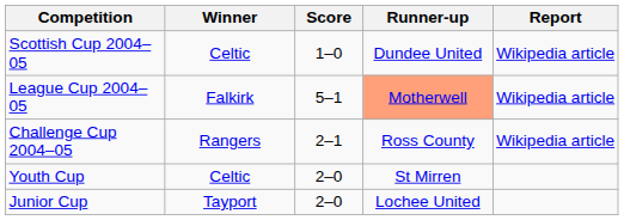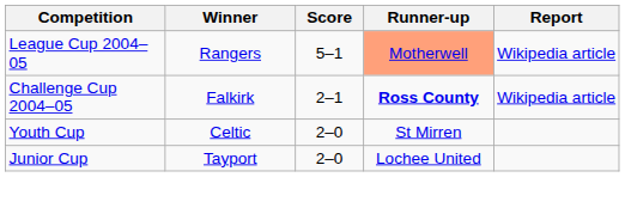 <table class="wikitable" style="text-align: center;">
 <tr>
 <th width=150>Competition</th>
 <th width=120>Winner</th>
 <th width=60>Score</th>
 <th width=120>Runner-up</th>
 <th>Report</th>
 </tr>
 <tr>
-<td align=left><a href='#'>Scottish Cup 2004–05</a></td>
-<td><a href='#'>Celtic</a></td>
-<td>1–0</td>
-<td><a href='#'>Dundee United</a></td>
-<td><a href='#'>Wikipedia article</a></td>
-</tr>
-<tr>
 <td align=left><a href='#'>League Cup 2004–05</a></td>
-<td><a href='#'>Falkirk</a></td>
+<td><a href='#'>Rangers</a></td>
 <td>5–1</td>
 <td style="background: lightsalmon;"><a href='#'>Motherwell</a></td>
 <td><a href='#'>Wikipedia article</a></td>
 </tr>
 <tr>
 <td align=left><a href='#'>Challenge Cup 2004–05</a></td>
-<td><a href='#'>Rangers</a></td>
+<td><a href='#'>Falkirk</a></td>
 <td>2–1</td>
-<td><a href='#'>Ross County</a></td>
+<td><strong><a href='#'>Ross County</a></strong></td>
 <td><a href='#'>Wikipedia article</a></td>
 </tr>
 <tr>
 <td align=left><a href='#'>Youth Cup</a></td>
 <td><a href='#'>Celtic</a></td>
 <td>2–0</td>
 <td><a href='#'>St Mirren</a></td>
 <td></td>
 </tr>
 <tr>
 <td align=left><a href='#'>Junior Cup</a></td>
 <td><a href='#'>Tayport</a></td>
 <td>2–0</td>
 <td><a href='#'>Lochee United</a></td>
 <td></td>
 </tr>
 </table>
